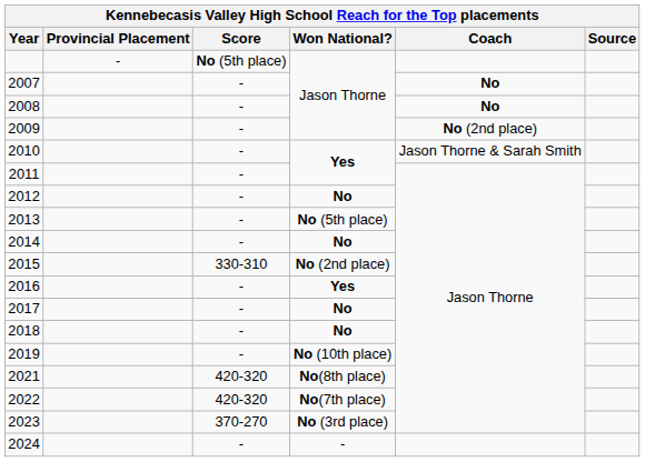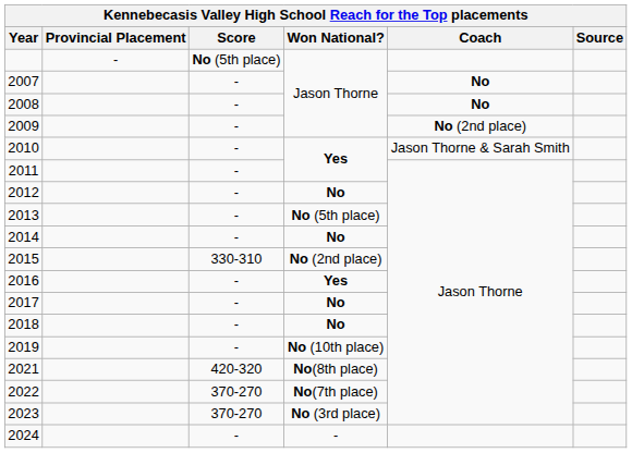 <table class="wikitable sortable" style="text-align: center;">
 <tr>
 <th colspan="6">Kennebecasis Valley High School <a href='#'>Reach for the Top</a> placements</th>
 </tr>
 <tr>
 <th>Year</th>
 <th>Provincial Placement</th>
 <th>Score</th>
 <th>Won National?</th>
 <th>Coach</th>
 <th class=“unsortable”>Source</th>
 </tr>
 <tr>
 <td></td>
 <td>-</td>
 <td><strong>No</strong> (5th place)</td>
 <td rowspan="4">Jason Thorne</td>
 <td></td>
 </tr>
 <tr>
 <td>2007</td>
 <td></td>
 <td>-</td>
 <td><strong>No</strong></td>
 <td></td>
 </tr>
 <tr>
 <td>2008</td>
 <td></td>
 <td>-</td>
 <td><strong>No</strong></td>
 <td></td>
 </tr>
 <tr>
 <td>2009</td>
 <td></td>
 <td>-</td>
 <td><strong>No</strong> (2nd place)</td>
 <td></td>
 </tr>
 <tr>
 <td>2010</td>
 <td></td>
 <td>-</td>
 <td rowspan="2"><strong>Yes</strong></td>
 <td>Jason Thorne & Sarah Smith</td>
 <td> </td>
 </tr>
 <tr>
 <td>2011</td>
 <td></td>
 <td>-</td>
 <td rowspan="12">Jason Thorne</td>
 <td> </td>
 </tr>
 <tr>
 <td>2012</td>
 <td></td>
 <td>-</td>
 <td><strong>No</strong></td>
 <td></td>
 </tr>
 <tr>
 <td>2013</td>
 <td></td>
 <td>-</td>
 <td><strong>No</strong> (5th place)</td>
 <td></td>
 </tr>
 <tr>
 <td>2014</td>
 <td></td>
 <td>-</td>
 <td><strong>No</strong></td>
 <td></td>
 </tr>
 <tr>
 <td>2015</td>
 <td></td>
 <td>330-310</td>
 <td><strong>No</strong> (2nd place)</td>
 <td> </td>
 </tr>
 <tr>
 <td>2016</td>
 <td></td>
 <td>-</td>
 <td><strong>Yes</strong></td>
 <td></td>
 </tr>
 <tr>
 <td>2017</td>
 <td></td>
 <td>-</td>
 <td><strong>No</strong></td>
 <td></td>
 </tr>
 <tr>
 <td>2018</td>
 <td></td>
 <td>-</td>
 <td><strong>No</strong></td>
 <td></td>
 </tr>
 <tr>
 <td>2019</td>
 <td></td>
 <td>-</td>
 <td><strong>No</strong> (10th place)</td>
 <td></td>
 </tr>
 <tr>
 <td>2021</td>
 <td></td>
 <td>420-320</td>
 <td><strong>No</strong>(8th place)</td>
 <td></td>
 </tr>
 <tr>
 <td>2022</td>
 <td></td>
-<td>420-320</td>
+<td>370-270</td>
 <td><strong>No</strong>(7th place)</td>
 <td></td>
 </tr>
 <tr>
 <td>2023</td>
 <td></td>
 <td>370-270</td>
 <td><strong>No</strong> (3rd place)</td>
 <td></td>
 </tr>
 <tr>
 <td>2024</td>
 <td></td>
 <td>-</td>
 <td>-</td>
 <td></td>
 <td></td>
 </tr>
 </table>
